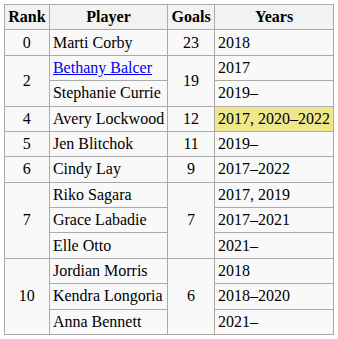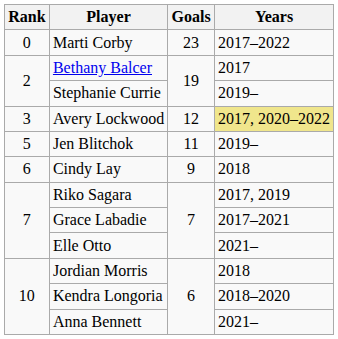 <table class="wikitable" style="text-align:center">
 <tr>
 <th>Rank</th>
 <th>Player</th>
 <th>Goals</th>
 <th>Years</th>
 </tr>
 <tr>
 <td>0</td>
 <td style="text-align: left;"> Marti Corby</td>
 <td>23</td>
-<td style="text-align: left;">2018</td>
+<td style="text-align: left;">2017–2022</td>
 </tr>
 <tr>
 <td rowspan="2">2</td>
 <td style="text-align: left;"> <a href='#'>Bethany Balcer</a></td>
 <td rowspan="2">19</td>
 <td style="text-align: left;">2017</td>
 </tr>
 <tr>
 <td style="text-align: left;"> Stephanie Currie</td>
 <td style="text-align: left;">2019–</td>
 </tr>
 <tr>
-<td>4</td>
+<td>3</td>
 <td style="text-align: left;"> Avery Lockwood</td>
 <td>12</td>
 <td style="background: khaki; text-align: left;">2017, 2020–2022</td>
 </tr>
 <tr>
 <td>5</td>
 <td style="text-align: left;"> Jen Blitchok</td>
 <td>11</td>
 <td style="text-align: left;">2019–</td>
 </tr>
 <tr>
 <td>6</td>
 <td style="text-align: left;"> Cindy Lay</td>
 <td>9</td>
-<td style="text-align: left;">2017–2022</td>
+<td style="text-align: left;">2018</td>
 </tr>
 <tr>
 <td rowspan="3">7</td>
 <td style="text-align: left;"> Riko Sagara</td>
 <td rowspan="3">7</td>
 <td style="text-align: left;">2017, 2019</td>
 </tr>
 <tr>
 <td style="text-align: left;"> Grace Labadie</td>
 <td style="text-align: left;">2017–2021</td>
 </tr>
 <tr>
 <td style="text-align: left;"> Elle Otto</td>
 <td style="text-align: left;">2021–</td>
 </tr>
 <tr>
 <td rowspan="3">10</td>
 <td style="text-align: left;"> Jordian Morris</td>
 <td rowspan="3">6</td>
 <td style="text-align: left;">2018</td>
 </tr>
 <tr>
 <td style="text-align: left;"> Kendra Longoria</td>
 <td style="text-align: left;">2018–2020</td>
 </tr>
 <tr>
 <td style="text-align: left;"> Anna Bennett</td>
 <td style="text-align: left;">2021–</td>
 </tr>
 </table>
